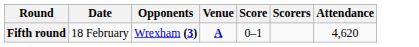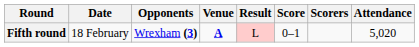 <table class="wikitable" style="text-align:center">
 <tr>
 <th>Round</th>
 <th>Date</th>
 <th>Opponents</th>
 <th>Venue</th>
+<th>Result</th>
 <th>Score</th>
 <th>Scorers</th>
 <th>Attendance</th>
 </tr>
 <tr>
 <th>Fifth round</th>
 <td>18 February</td>
 <td><a href='#'>Wrexham</a> <strong>(<a href='#'>3</a>)</strong></td>
 <td><strong><a href='#'>A</a></strong></td>
+<td style="background-color:#FFCCCC">L</td>
 <td>0–1</td>
 <td align="left"></td>
-<td>4,620</td>
+<td>5,020</td>
 </tr>
 </table>
